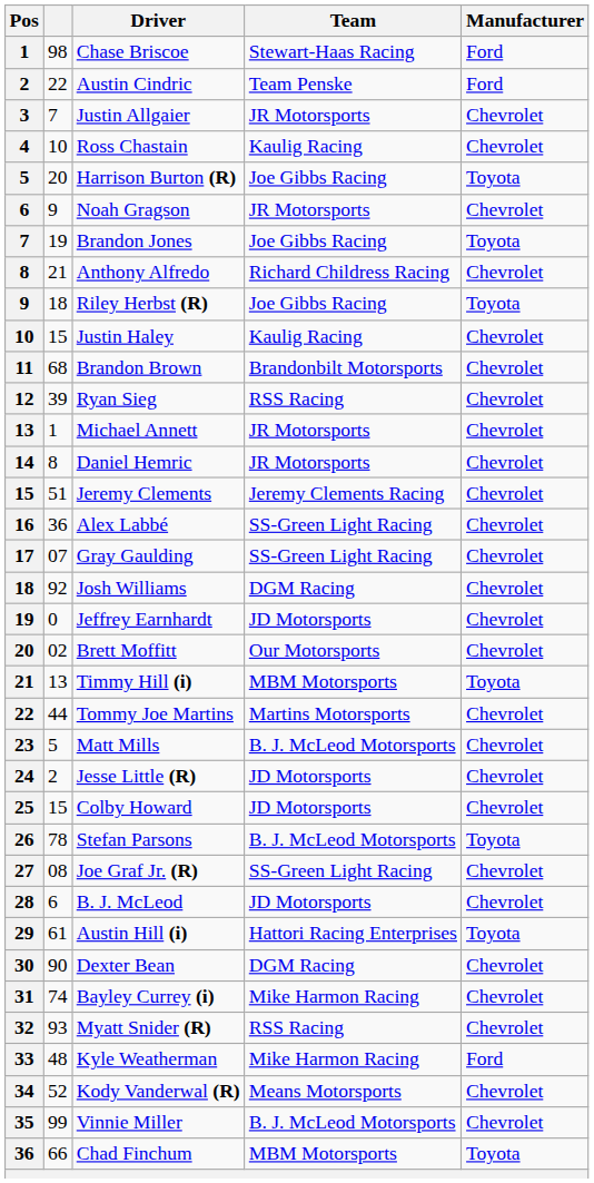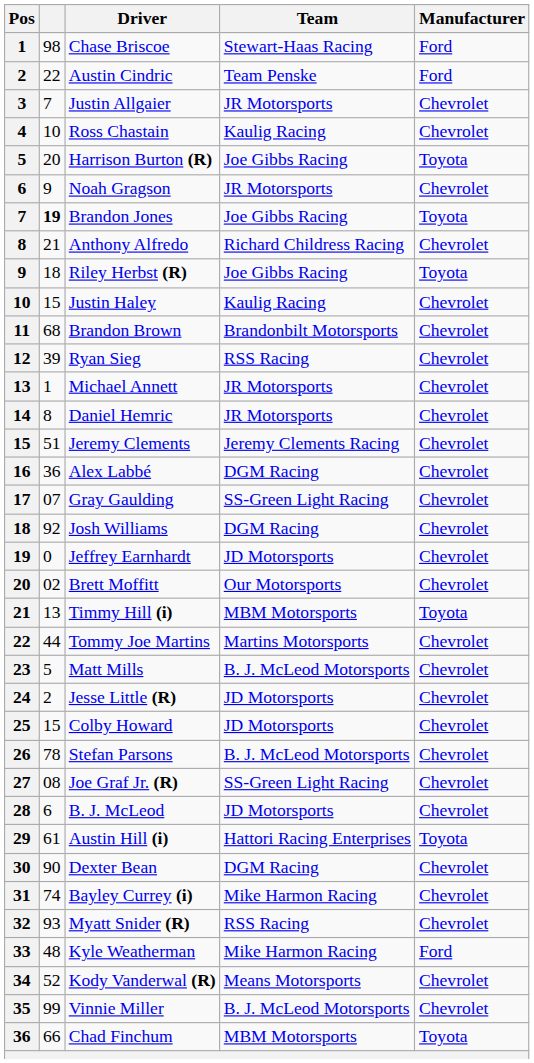 <table class="wikitable" style="font-size:98%">
 <tr>
 <th>Pos</th>
 <th></th>
 <th>Driver</th>
 <th>Team</th>
 <th>Manufacturer</th>
 </tr>
 <tr>
 <th>1</th>
 <td>98</td>
 <td><a href='#'>Chase Briscoe</a></td>
 <td><a href='#'>Stewart-Haas Racing</a></td>
 <td><a href='#'>Ford</a></td>
 </tr>
 <tr>
 <th>2</th>
 <td>22</td>
 <td><a href='#'>Austin Cindric</a></td>
 <td><a href='#'>Team Penske</a></td>
 <td><a href='#'>Ford</a></td>
 </tr>
 <tr>
 <th>3</th>
 <td>7</td>
 <td><a href='#'>Justin Allgaier</a></td>
 <td><a href='#'>JR Motorsports</a></td>
 <td><a href='#'>Chevrolet</a></td>
 </tr>
 <tr>
 <th>4</th>
 <td>10</td>
 <td><a href='#'>Ross Chastain</a></td>
 <td><a href='#'>Kaulig Racing</a></td>
 <td><a href='#'>Chevrolet</a></td>
 </tr>
 <tr>
 <th>5</th>
 <td>20</td>
 <td><a href='#'>Harrison Burton</a> <strong>(R)</strong></td>
 <td><a href='#'>Joe Gibbs Racing</a></td>
 <td><a href='#'>Toyota</a></td>
 </tr>
 <tr>
 <th>6</th>
 <td>9</td>
 <td><a href='#'>Noah Gragson</a></td>
 <td><a href='#'>JR Motorsports</a></td>
 <td><a href='#'>Chevrolet</a></td>
 </tr>
 <tr>
 <th>7</th>
-<td>19</td>
+<td><strong>19</strong></td>
 <td><a href='#'>Brandon Jones</a></td>
 <td><a href='#'>Joe Gibbs Racing</a></td>
 <td><a href='#'>Toyota</a></td>
 </tr>
 <tr>
 <th>8</th>
 <td>21</td>
 <td><a href='#'>Anthony Alfredo</a></td>
 <td><a href='#'>Richard Childress Racing</a></td>
 <td><a href='#'>Chevrolet</a></td>
 </tr>
 <tr>
 <th>9</th>
 <td>18</td>
 <td><a href='#'>Riley Herbst</a> <strong>(R)</strong></td>
 <td><a href='#'>Joe Gibbs Racing</a></td>
 <td><a href='#'>Toyota</a></td>
 </tr>
 <tr>
 <th>10</th>
 <td>15</td>
 <td><a href='#'>Justin Haley</a></td>
 <td><a href='#'>Kaulig Racing</a></td>
 <td><a href='#'>Chevrolet</a></td>
 </tr>
 <tr>
 <th>11</th>
 <td>68</td>
 <td><a href='#'>Brandon Brown</a></td>
 <td><a href='#'>Brandonbilt Motorsports</a></td>
 <td><a href='#'>Chevrolet</a></td>
 </tr>
 <tr>
 <th>12</th>
 <td>39</td>
 <td><a href='#'>Ryan Sieg</a></td>
 <td><a href='#'>RSS Racing</a></td>
 <td><a href='#'>Chevrolet</a></td>
 </tr>
 <tr>
 <th>13</th>
 <td>1</td>
 <td><a href='#'>Michael Annett</a></td>
 <td><a href='#'>JR Motorsports</a></td>
 <td><a href='#'>Chevrolet</a></td>
 </tr>
 <tr>
 <th>14</th>
 <td>8</td>
 <td><a href='#'>Daniel Hemric</a></td>
 <td><a href='#'>JR Motorsports</a></td>
 <td><a href='#'>Chevrolet</a></td>
 </tr>
 <tr>
 <th>15</th>
 <td>51</td>
 <td><a href='#'>Jeremy Clements</a></td>
 <td><a href='#'>Jeremy Clements Racing</a></td>
 <td><a href='#'>Chevrolet</a></td>
 </tr>
 <tr>
 <th>16</th>
 <td>36</td>
 <td><a href='#'>Alex Labbé</a></td>
-<td><a href='#'>SS-Green Light Racing</a></td>
+<td><a href='#'>DGM Racing</a></td>
 <td><a href='#'>Chevrolet</a></td>
 </tr>
 <tr>
 <th>17</th>
 <td>07</td>
 <td><a href='#'>Gray Gaulding</a></td>
 <td><a href='#'>SS-Green Light Racing</a></td>
 <td><a href='#'>Chevrolet</a></td>
 </tr>
 <tr>
 <th>18</th>
 <td>92</td>
 <td><a href='#'>Josh Williams</a></td>
 <td><a href='#'>DGM Racing</a></td>
 <td><a href='#'>Chevrolet</a></td>
 </tr>
 <tr>
 <th>19</th>
 <td>0</td>
 <td><a href='#'>Jeffrey Earnhardt</a></td>
 <td><a href='#'>JD Motorsports</a></td>
 <td><a href='#'>Chevrolet</a></td>
 </tr>
 <tr>
 <th>20</th>
 <td>02</td>
 <td><a href='#'>Brett Moffitt</a></td>
 <td><a href='#'>Our Motorsports</a></td>
 <td><a href='#'>Chevrolet</a></td>
 </tr>
 <tr>
 <th>21</th>
 <td>13</td>
 <td><a href='#'>Timmy Hill</a> <strong>(i)</strong></td>
 <td><a href='#'>MBM Motorsports</a></td>
 <td><a href='#'>Toyota</a></td>
 </tr>
 <tr>
 <th>22</th>
 <td>44</td>
 <td><a href='#'>Tommy Joe Martins</a></td>
 <td><a href='#'>Martins Motorsports</a></td>
 <td><a href='#'>Chevrolet</a></td>
 </tr>
 <tr>
 <th>23</th>
 <td>5</td>
 <td><a href='#'>Matt Mills</a></td>
 <td><a href='#'>B. J. McLeod Motorsports</a></td>
 <td><a href='#'>Chevrolet</a></td>
 </tr>
 <tr>
 <th>24</th>
 <td>2</td>
 <td><a href='#'>Jesse Little</a> <strong>(R)</strong></td>
 <td><a href='#'>JD Motorsports</a></td>
 <td><a href='#'>Chevrolet</a></td>
 </tr>
 <tr>
 <th>25</th>
 <td>15</td>
 <td><a href='#'>Colby Howard</a></td>
 <td><a href='#'>JD Motorsports</a></td>
 <td><a href='#'>Chevrolet</a></td>
 </tr>
 <tr>
 <th>26</th>
 <td>78</td>
 <td><a href='#'>Stefan Parsons</a></td>
 <td><a href='#'>B. J. McLeod Motorsports</a></td>
-<td><a href='#'>Toyota</a></td>
+<td><a href='#'>Chevrolet</a></td>
 </tr>
 <tr>
 <th>27</th>
 <td>08</td>
 <td><a href='#'>Joe Graf Jr.</a> <strong>(R)</strong></td>
 <td><a href='#'>SS-Green Light Racing</a></td>
 <td><a href='#'>Chevrolet</a></td>
 </tr>
 <tr>
 <th>28</th>
 <td>6</td>
 <td><a href='#'>B. J. McLeod</a></td>
 <td><a href='#'>JD Motorsports</a></td>
 <td><a href='#'>Chevrolet</a></td>
 </tr>
 <tr>
 <th>29</th>
 <td>61</td>
 <td><a href='#'>Austin Hill</a> <strong>(i)</strong></td>
 <td><a href='#'>Hattori Racing Enterprises</a></td>
 <td><a href='#'>Toyota</a></td>
 </tr>
 <tr>
 <th>30</th>
 <td>90</td>
 <td><a href='#'>Dexter Bean</a></td>
 <td><a href='#'>DGM Racing</a></td>
 <td><a href='#'>Chevrolet</a></td>
 </tr>
 <tr>
 <th>31</th>
 <td>74</td>
 <td><a href='#'>Bayley Currey</a> <strong>(i)</strong></td>
 <td><a href='#'>Mike Harmon Racing</a></td>
 <td><a href='#'>Chevrolet</a></td>
 </tr>
 <tr>
 <th>32</th>
 <td>93</td>
 <td><a href='#'>Myatt Snider</a> <strong>(R)</strong></td>
 <td><a href='#'>RSS Racing</a></td>
 <td><a href='#'>Chevrolet</a></td>
 </tr>
 <tr>
 <th>33</th>
 <td>48</td>
 <td><a href='#'>Kyle Weatherman</a></td>
 <td><a href='#'>Mike Harmon Racing</a></td>
 <td><a href='#'>Ford</a></td>
 </tr>
 <tr>
 <th>34</th>
 <td>52</td>
 <td><a href='#'>Kody Vanderwal</a> <strong>(R)</strong></td>
 <td><a href='#'>Means Motorsports</a></td>
 <td><a href='#'>Chevrolet</a></td>
 </tr>
 <tr>
 <th>35</th>
 <td>99</td>
 <td><a href='#'>Vinnie Miller</a></td>
 <td><a href='#'>B. J. McLeod Motorsports</a></td>
 <td><a href='#'>Chevrolet</a></td>
 </tr>
 <tr>
 <th>36</th>
 <td>66</td>
 <td><a href='#'>Chad Finchum</a></td>
 <td><a href='#'>MBM Motorsports</a></td>
 <td><a href='#'>Toyota</a></td>
 </tr>
 <tr>
 <th colspan="6"></th>
 </tr>
 <tr>
 </tr>
 </table>
